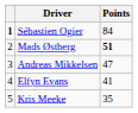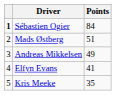 <table class="wikitable" style="font-size: 90%;">
 <tr>
 <th></th>
 <th>Driver</th>
 <th>Points</th>
 </tr>
 <tr>
 <td><strong>1</strong></td>
 <td> <a href='#'>Sébastien Ogier</a></td>
 <td>84</td>
 </tr>
 <tr>
 <td>2</td>
 <td> <a href='#'>Mads Østberg</a></td>
-<td><strong>51</strong></td>
+<td>51</td>
 </tr>
 <tr>
 <td>3</td>
 <td> <a href='#'>Andreas Mikkelsen</a></td>
-<td>47</td>
+<td>49</td>
 </tr>
 <tr>
 <td>4</td>
 <td> <a href='#'>Elfyn Evans</a></td>
 <td>41</td>
 </tr>
 <tr>
 <td>5</td>
 <td> <a href='#'>Kris Meeke</a></td>
 <td>35</td>
 </tr>
 </table>
